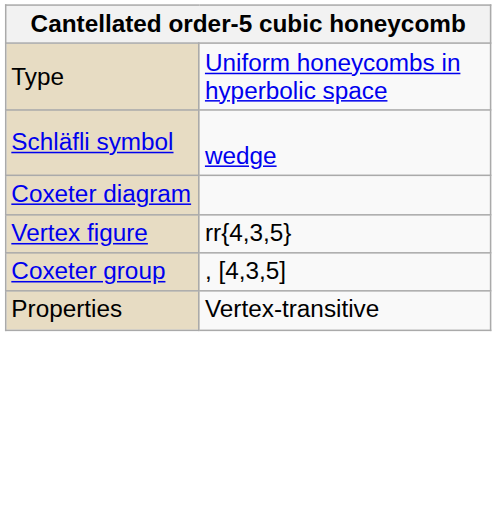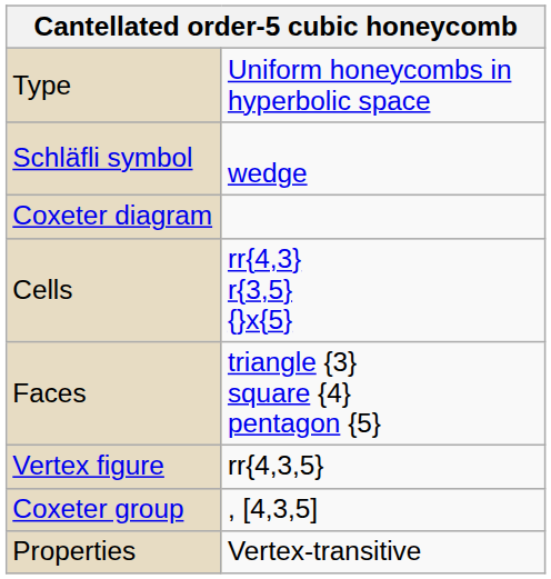 <table class="wikitable" align="right" style="margin-left:10px" width="320">
 <tr>
 <th bgcolor=#e7dcc3 colspan=2>Cantellated order-5 cubic honeycomb<br></th>
 </tr>
 <tr>
 <td bgcolor=#e7dcc3>Type</td>
 <td><a href='#'>Uniform honeycombs in hyperbolic space</a></td>
 </tr>
 <tr>
 <td bgcolor=#e7dcc3><a href='#'>Schläfli symbol</a></td>
 <td><br><a href='#'>wedge</a></td>
 </tr>
 <tr>
 <td width=120 bgcolor=#e7dcc3><a href='#'>Coxeter diagram</a></td>
 <td></td>
 </tr>
 <tr>
+<td bgcolor=#e7dcc3>Cells</td>
+<td><a href='#'>rr{4,3}</a> <br><a href='#'>r{3,5}</a> <br><a href='#'>{}x{5}</a> </td>
+</tr>
+<tr>
+<td bgcolor=#e7dcc3>Faces</td>
+<td><a href='#'>triangle</a> {3}<br><a href='#'>square</a> {4}<br><a href='#'>pentagon</a> {5}</td>
+</tr>
+<tr>
 <td bgcolor=#e7dcc3><a href='#'>Vertex figure</a></td>
 <td>rr{4,3,5}</td>
 </tr>
 <tr>
 <td bgcolor=#e7dcc3><a href='#'>Coxeter group</a></td>
 <td>, [4,3,5]</td>
 </tr>
 <tr>
 <td bgcolor=#e7dcc3>Properties</td>
 <td>Vertex-transitive</td>
 </tr>
 </table>
